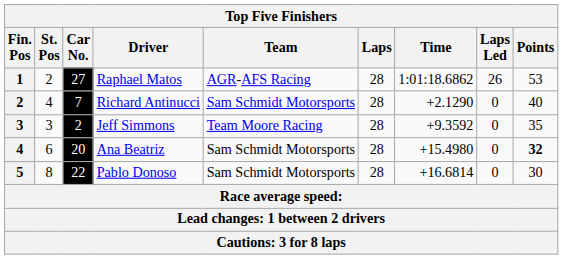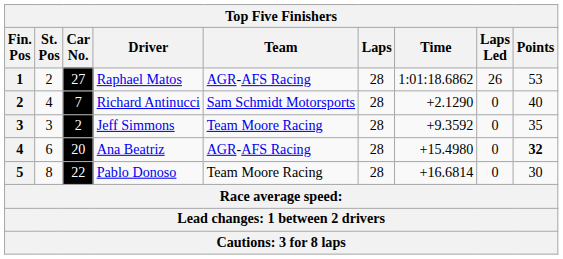 <table class="wikitable" style="font-size:85%;">
 <tr>
 <th colspan=9>Top Five Finishers</th>
 </tr>
 <tr>
 <th>Fin.<br>Pos</th>
 <th>St.<br>Pos</th>
 <th>Car<br>No.</th>
 <th>Driver</th>
 <th>Team</th>
 <th>Laps</th>
 <th>Time</th>
 <th>Laps<br>Led</th>
 <th>Points</th>
 </tr>
 <tr>
 <th>1</th>
 <td align=center>2</td>
 <td style="background:#000000; color:white;" align=center>27</td>
 <td> <a href='#'>Raphael Matos</a></td>
 <td><a href='#'>AGR</a>-<a href='#'>AFS Racing</a></td>
 <td align=center>28</td>
 <td align=right>1:01:18.6862</td>
 <td align=center>26</td>
 <td align=center>53</td>
 </tr>
 <tr>
 <th>2</th>
 <td align=center>4</td>
 <td style="background:#000000; color:white;" align=center>7</td>
 <td> <a href='#'>Richard Antinucci</a></td>
 <td><a href='#'>Sam Schmidt Motorsports</a></td>
 <td align=center>28</td>
 <td align=right>+2.1290</td>
 <td align=center>0</td>
 <td align=center>40</td>
 </tr>
 <tr>
 <th>3</th>
 <td align=center>3</td>
 <td style="background:#000000; color:white;" align=center>2</td>
 <td> <a href='#'>Jeff Simmons</a></td>
 <td><a href='#'>Team Moore Racing</a></td>
 <td align=center>28</td>
 <td align=right>+9.3592</td>
 <td align=center>0</td>
 <td align=center>35</td>
 </tr>
 <tr>
 <th>4</th>
 <td align=center>6</td>
 <td style="background:#000000; color:white;" align=center>20</td>
 <td> <a href='#'>Ana Beatriz</a></td>
-<td>Sam Schmidt Motorsports</td>
+<td><a href='#'>AGR</a>-<a href='#'>AFS Racing</a></td>
 <td align=center>28</td>
 <td align=right>+15.4980</td>
 <td align=center>0</td>
 <td align=center><strong>32</strong></td>
 </tr>
 <tr>
 <th>5</th>
 <td align=center>8</td>
 <td style="background:#000000; color:white;" align=center>22</td>
 <td> <a href='#'>Pablo Donoso</a></td>
-<td>Sam Schmidt Motorsports</td>
+<td>Team Moore Racing</td>
 <td align=center>28</td>
 <td align=right>+16.6814</td>
 <td align=center>0</td>
 <td align=center>30</td>
 </tr>
 <tr>
 <th colspan=9>Race average speed: </th>
 </tr>
 <tr>
 <th colspan=9>Lead changes: 1 between 2 drivers</th>
 </tr>
 <tr>
 <th colspan=9>Cautions: 3 for 8 laps</th>
 </tr>
 </table>
